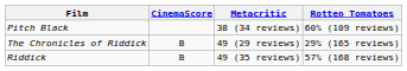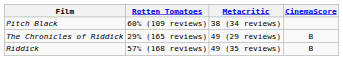 <table class="wikitable plainrowheaders" style="text-align:center;">
 <tr>
 <th><strong>Film</strong></th>
+<th><strong><a href='#'>Rotten Tomatoes</a></strong></th>
+<th><strong><a href='#'>Metacritic</a></strong></th>
 <th><strong><a href='#'>CinemaScore</a></strong></th>
-<th><strong><a href='#'>Metacritic</a></strong></th>
-<th><strong><a href='#'>Rotten Tomatoes</a></strong></th>
 </tr>
 <tr>
 <td style="text-align:left;"><em>Pitch Black</em></td>
+<td>60% (109 reviews)</td>
+<td>38 (34 reviews)</td>
 <td></td>
-<td>38 (34 reviews)</td>
-<td>60% (109 reviews)</td>
 </tr>
 <tr>
 <td style="text-align:left;"><em>The Chronicles of Riddick</em></td>
+<td>29% (165 reviews)</td>
+<td>49 (29 reviews)</td>
 <td>B</td>
-<td>49 (29 reviews)</td>
-<td>29% (165 reviews)</td>
 </tr>
 <tr>
 <td style="text-align:left;"><em>Riddick</em></td>
+<td>57% (168 reviews)</td>
+<td>49 (35 reviews)</td>
 <td>B</td>
-<td>49 (35 reviews)</td>
-<td>57% (168 reviews)</td>
 </tr>
 </table>
